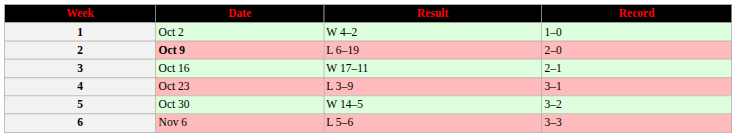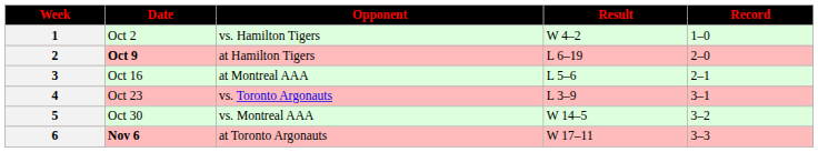 <table class="wikitable" width="80%">
 <tr align="center"  style="background:black;color:red;">
 <td><strong>Week</strong></td>
 <td><strong>Date</strong></td>
+<td><strong>Opponent</strong></td>
 <td><strong>Result</strong></td>
 <td><strong>Record</strong></td>
 </tr>
 <tr style="background:#ddffdd">
 <th>1</th>
 <td>Oct 2</td>
+<td>vs. Hamilton Tigers</td>
 <td>W 4–2</td>
 <td>1–0</td>
 </tr>
 <tr style="background:#ffbbbb">
 <th>2</th>
 <td><strong>Oct 9</strong></td>
+<td>at Hamilton Tigers</td>
 <td>L 6–19</td>
 <td>2–0</td>
 </tr>
 <tr style="background:#ddffdd">
 <th>3</th>
 <td>Oct 16</td>
-<td>W 17–11</td>
+<td>at Montreal AAA</td>
+<td>L 5–6</td>
 <td>2–1</td>
 </tr>
 <tr style="background:#ffbbbb">
 <th>4</th>
 <td>Oct 23</td>
+<td>vs. <a href='#'>Toronto Argonauts</a></td>
 <td>L 3–9</td>
 <td>3–1</td>
 </tr>
 <tr style="background:#ddffdd">
 <th>5</th>
 <td>Oct 30</td>
+<td>vs. Montreal AAA</td>
 <td>W 14–5</td>
 <td>3–2</td>
 </tr>
 <tr style="background:#ffbbbb">
 <th>6</th>
-<td>Nov 6</td>
-<td>L 5–6</td>
+<td><strong>Nov 6</strong></td>
+<td>at Toronto Argonauts</td>
+<td>W 17–11</td>
 <td>3–3</td>
 </tr>
 </table>
